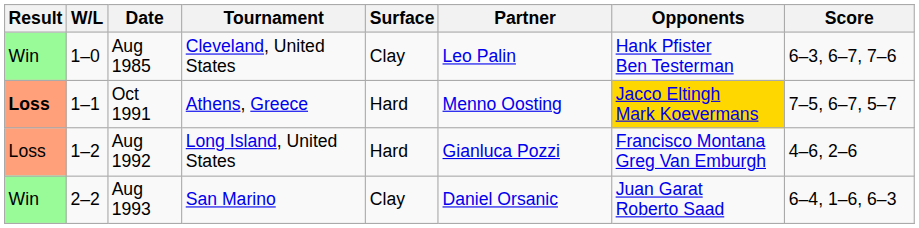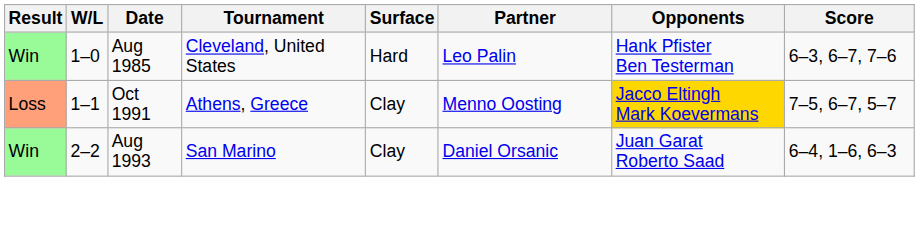 <table class="sortable wikitable">
 <tr>
 <th style="width:40px">Result</th>
 <th style="width:30px" class="unsortable">W/L</th>
 <th style="width:60px">Date</th>
 <th style="width:160px">Tournament</th>
 <th style="width:50px">Surface</th>
 <th style="width:150px">Partner</th>
 <th style="width:150px">Opponents</th>
 <th style="width:110px" class="unsortable">Score</th>
 </tr>
 <tr>
 <td style="background:#98fb98;">Win</td>
 <td>1–0</td>
 <td>Aug 1985</td>
 <td><a href='#'>Cleveland</a>, United States</td>
-<td>Clay</td>
+<td>Hard</td>
 <td> <a href='#'>Leo Palin</a></td>
 <td> <a href='#'>Hank Pfister</a><br> <a href='#'>Ben Testerman</a></td>
 <td>6–3, 6–7, 7–6</td>
 </tr>
 <tr>
-<td style="background:#ffa07a;"><strong>Loss</strong></td>
+<td style="background:#ffa07a;">Loss</td>
 <td>1–1</td>
 <td>Oct 1991</td>
 <td><a href='#'>Athens</a>, <a href='#'>Greece</a></td>
-<td>Hard</td>
+<td>Clay</td>
 <td> <a href='#'>Menno Oosting</a></td>
 <td style="background: gold;"> <a href='#'>Jacco Eltingh</a><br> <a href='#'>Mark Koevermans</a></td>
 <td>7–5, 6–7, 5–7</td>
-</tr>
-<tr>
-<td style="background:#ffa07a;">Loss</td>
-<td>1–2</td>
-<td>Aug 1992</td>
-<td><a href='#'>Long Island</a>, United States</td>
-<td>Hard</td>
-<td> <a href='#'>Gianluca Pozzi</a></td>
-<td> <a href='#'>Francisco Montana</a><br> <a href='#'>Greg Van Emburgh</a></td>
-<td>4–6, 2–6</td>
 </tr>
 <tr>
 <td style="background:#98fb98;">Win</td>
 <td>2–2</td>
 <td>Aug 1993</td>
 <td><a href='#'>San Marino</a></td>
 <td>Clay</td>
 <td> <a href='#'>Daniel Orsanic</a></td>
 <td> <a href='#'>Juan Garat</a><br> <a href='#'>Roberto Saad</a></td>
 <td>6–4, 1–6, 6–3</td>
 </tr>
 </table>
